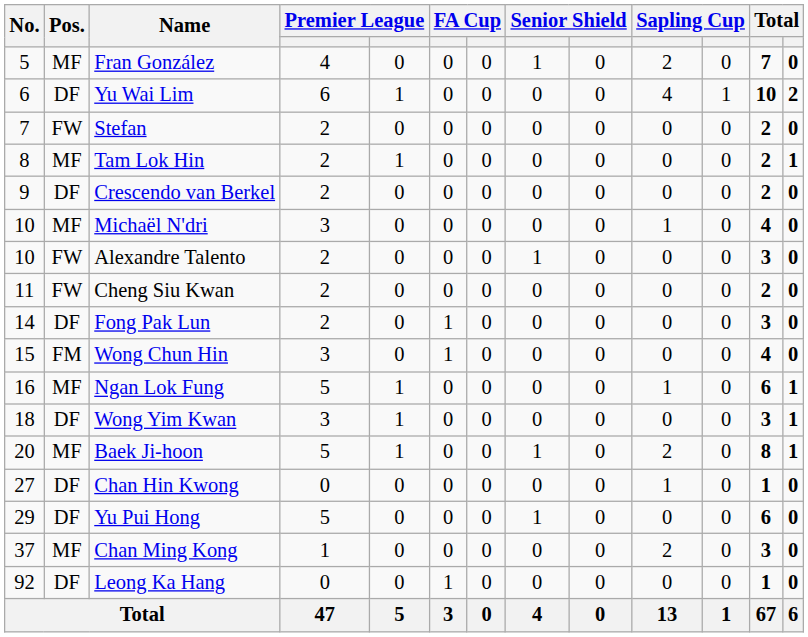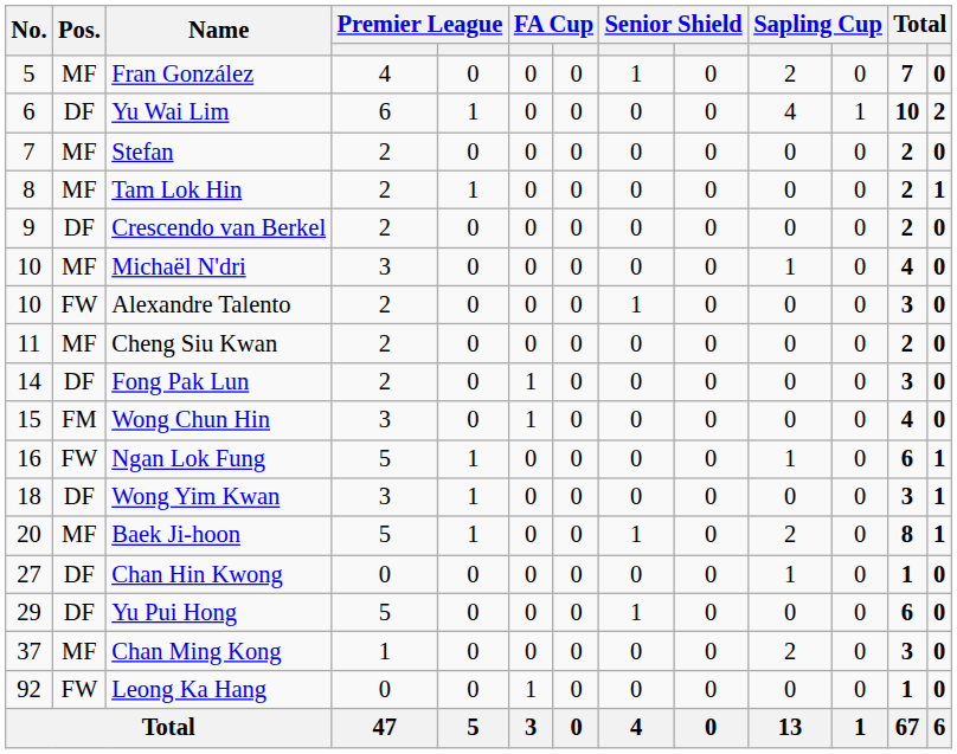 <table class="wikitable sortable" style="text-align: center">
 <tr>
 <th rowspan="2">No.</th>
 <th rowspan="2">Pos.</th>
 <th rowspan="2">Name</th>
 <th colspan="2"><a href='#'>Premier League</a></th>
 <th colspan="2"><a href='#'>FA Cup</a></th>
 <th colspan="2"><a href='#'>Senior Shield</a></th>
 <th colspan="2"><a href='#'>Sapling Cup</a></th>
 <th colspan="2"><strong>Total</strong></th>
 </tr>
 <tr>
 <th></th>
 <th></th>
 <th></th>
 <th></th>
 <th></th>
 <th></th>
 <th></th>
 <th></th>
 <th></th>
 <th></th>
 </tr>
 <tr>
 <td>5</td>
 <td>MF</td>
 <td align=left> <a href='#'>Fran González</a></td>
 <td>4</td>
 <td>0</td>
 <td>0</td>
 <td>0</td>
 <td>1</td>
 <td>0</td>
 <td>2</td>
 <td>0</td>
 <td><strong>7</strong></td>
 <td><strong>0</strong></td>
 </tr>
 <tr>
 <td>6</td>
 <td>DF</td>
 <td align=left> <a href='#'>Yu Wai Lim</a></td>
 <td>6</td>
 <td>1</td>
 <td>0</td>
 <td>0</td>
 <td>0</td>
 <td>0</td>
 <td>4</td>
 <td>1</td>
 <td><strong>10</strong></td>
 <td><strong>2</strong></td>
 </tr>
 <tr>
 <td>7</td>
-<td>FW</td>
+<td>MF</td>
 <td align=left> <a href='#'>Stefan</a></td>
 <td>2</td>
 <td>0</td>
 <td>0</td>
 <td>0</td>
 <td>0</td>
 <td>0</td>
 <td>0</td>
 <td>0</td>
 <td><strong>2</strong></td>
 <td><strong>0</strong></td>
 </tr>
 <tr>
 <td>8</td>
 <td>MF</td>
 <td align=left> <a href='#'>Tam Lok Hin</a></td>
 <td>2</td>
 <td>1</td>
 <td>0</td>
 <td>0</td>
 <td>0</td>
 <td>0</td>
 <td>0</td>
 <td>0</td>
 <td><strong>2</strong></td>
 <td><strong>1</strong></td>
 </tr>
 <tr>
 <td>9</td>
 <td>DF</td>
 <td align=left> <a href='#'>Crescendo van Berkel</a></td>
 <td>2</td>
 <td>0</td>
 <td>0</td>
 <td>0</td>
 <td>0</td>
 <td>0</td>
 <td>0</td>
 <td>0</td>
 <td><strong>2</strong></td>
 <td><strong>0</strong></td>
 </tr>
 <tr>
 <td>10</td>
 <td>MF</td>
 <td align=left> <a href='#'>Michaël N'dri</a></td>
 <td>3</td>
 <td>0</td>
 <td>0</td>
 <td>0</td>
 <td>0</td>
 <td>0</td>
 <td>1</td>
 <td>0</td>
 <td><strong>4</strong></td>
 <td><strong>0</strong></td>
 </tr>
 <tr>
 <td>10</td>
 <td>FW</td>
 <td align=left> Alexandre Talento</td>
 <td>2</td>
 <td>0</td>
 <td>0</td>
 <td>0</td>
 <td>1</td>
 <td>0</td>
 <td>0</td>
 <td>0</td>
 <td><strong>3</strong></td>
 <td><strong>0</strong></td>
 </tr>
 <tr>
 <td>11</td>
-<td>FW</td>
+<td>MF</td>
 <td align=left> Cheng Siu Kwan</td>
 <td>2</td>
 <td>0</td>
 <td>0</td>
 <td>0</td>
 <td>0</td>
 <td>0</td>
 <td>0</td>
 <td>0</td>
 <td><strong>2</strong></td>
 <td><strong>0</strong></td>
 </tr>
 <tr>
 <td>14</td>
 <td>DF</td>
 <td align=left> <a href='#'>Fong Pak Lun</a></td>
 <td>2</td>
 <td>0</td>
 <td>1</td>
 <td>0</td>
 <td>0</td>
 <td>0</td>
 <td>0</td>
 <td>0</td>
 <td><strong>3</strong></td>
 <td><strong>0</strong></td>
 </tr>
 <tr>
 <td>15</td>
 <td>FM</td>
 <td align=left> <a href='#'>Wong Chun Hin</a></td>
 <td>3</td>
 <td>0</td>
 <td>1</td>
 <td>0</td>
 <td>0</td>
 <td>0</td>
 <td>0</td>
 <td>0</td>
 <td><strong>4</strong></td>
 <td><strong>0</strong></td>
 </tr>
 <tr>
 <td>16</td>
-<td>MF</td>
+<td>FW</td>
 <td align=left> <a href='#'>Ngan Lok Fung</a></td>
 <td>5</td>
 <td>1</td>
 <td>0</td>
 <td>0</td>
 <td>0</td>
 <td>0</td>
 <td>1</td>
 <td>0</td>
 <td><strong>6</strong></td>
 <td><strong>1</strong></td>
 </tr>
 <tr>
 <td>18</td>
 <td>DF</td>
 <td align=left> <a href='#'>Wong Yim Kwan</a></td>
 <td>3</td>
 <td>1</td>
 <td>0</td>
 <td>0</td>
 <td>0</td>
 <td>0</td>
 <td>0</td>
 <td>0</td>
 <td><strong>3</strong></td>
 <td><strong>1</strong></td>
 </tr>
 <tr>
 <td>20</td>
 <td>MF</td>
 <td align=left> <a href='#'>Baek Ji-hoon</a></td>
 <td>5</td>
 <td>1</td>
 <td>0</td>
 <td>0</td>
 <td>1</td>
 <td>0</td>
 <td>2</td>
 <td>0</td>
 <td><strong>8</strong></td>
 <td><strong>1</strong></td>
 </tr>
 <tr>
 <td>27</td>
 <td>DF</td>
 <td align=left> <a href='#'>Chan Hin Kwong</a></td>
 <td>0</td>
 <td>0</td>
 <td>0</td>
 <td>0</td>
 <td>0</td>
 <td>0</td>
 <td>1</td>
 <td>0</td>
 <td><strong>1</strong></td>
 <td><strong>0</strong></td>
 </tr>
 <tr>
 <td>29</td>
 <td>DF</td>
 <td align=left> <a href='#'>Yu Pui Hong</a></td>
 <td>5</td>
 <td>0</td>
 <td>0</td>
 <td>0</td>
 <td>1</td>
 <td>0</td>
 <td>0</td>
 <td>0</td>
 <td><strong>6</strong></td>
 <td><strong>0</strong></td>
 </tr>
 <tr>
 <td>37</td>
 <td>MF</td>
 <td align=left> <a href='#'>Chan Ming Kong</a></td>
 <td>1</td>
 <td>0</td>
 <td>0</td>
 <td>0</td>
 <td>0</td>
 <td>0</td>
 <td>2</td>
 <td>0</td>
 <td><strong>3</strong></td>
 <td><strong>0</strong></td>
 </tr>
 <tr>
 <td>92</td>
-<td>DF</td>
+<td>FW</td>
 <td align=left> <a href='#'>Leong Ka Hang</a></td>
 <td>0</td>
 <td>0</td>
 <td>1</td>
 <td>0</td>
 <td>0</td>
 <td>0</td>
 <td>0</td>
 <td>0</td>
 <td><strong>1</strong></td>
 <td><strong>0</strong></td>
 </tr>
 <tr>
 <th colspan="3">Total</th>
 <th>47</th>
 <th>5</th>
 <th>3</th>
 <th>0</th>
 <th>4</th>
 <th>0</th>
 <th>13</th>
 <th>1</th>
 <th>67</th>
 <th>6</th>
 </tr>
 </table>
